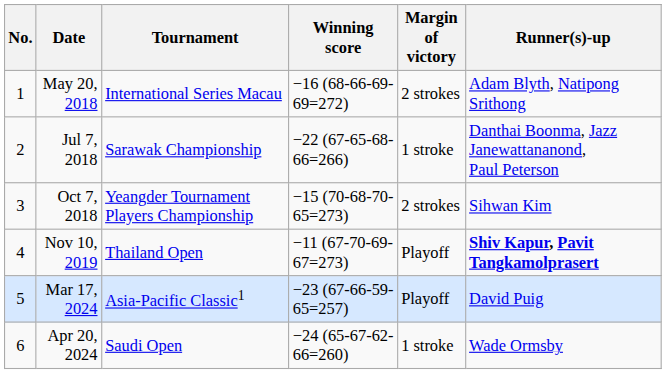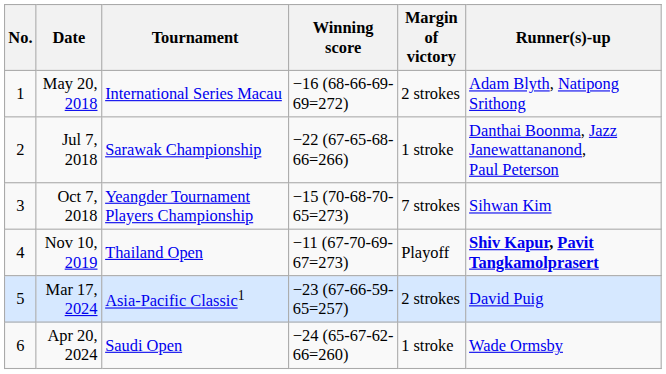 <table class="wikitable" style="font-size:95%;">
 <tr>
 <th>No.</th>
 <th>Date</th>
 <th>Tournament</th>
 <th>Winning score</th>
 <th>Margin of<br>victory</th>
 <th>Runner(s)-up</th>
 </tr>
 <tr>
 <td align=center>1</td>
 <td align=right>May 20, <a href='#'>2018</a></td>
 <td><a href='#'>International Series Macau</a></td>
 <td>−16 (68-66-69-69=272)</td>
 <td>2 strokes</td>
 <td> <a href='#'>Adam Blyth</a>,  <a href='#'>Natipong Srithong</a></td>
 </tr>
 <tr>
 <td align=center>2</td>
 <td align=right>Jul 7, 2018</td>
 <td><a href='#'>Sarawak Championship</a></td>
 <td>−22 (67-65-68-66=266)</td>
 <td>1 stroke</td>
 <td> <a href='#'>Danthai Boonma</a>,  <a href='#'>Jazz Janewattananond</a>,<br> <a href='#'>Paul Peterson</a></td>
 </tr>
 <tr>
 <td align=center>3</td>
 <td align=right>Oct 7, 2018</td>
 <td><a href='#'>Yeangder Tournament Players Championship</a></td>
 <td>−15 (70-68-70-65=273)</td>
-<td>2 strokes</td>
+<td>7 strokes</td>
 <td> <a href='#'>Sihwan Kim</a></td>
 </tr>
 <tr>
 <td align=center>4</td>
 <td align=right>Nov 10, <a href='#'>2019</a></td>
 <td><a href='#'>Thailand Open</a></td>
 <td>−11 (67-70-69-67=273)</td>
 <td>Playoff</td>
 <td><strong> <a href='#'>Shiv Kapur</a>,  <a href='#'>Pavit Tangkamolprasert</a></strong></td>
 </tr>
 <tr style="background:#D6E8FF;">
 <td align=center>5</td>
 <td align=right>Mar 17, <a href='#'>2024</a></td>
 <td><a href='#'>Asia-Pacific Classic</a><sup>1</sup></td>
 <td>−23 (67-66-59-65=257)</td>
-<td>Playoff</td>
+<td>2 strokes</td>
 <td> <a href='#'>David Puig</a></td>
 </tr>
 <tr>
 <td align=center>6</td>
 <td align=right>Apr 20, 2024</td>
 <td><a href='#'>Saudi Open</a></td>
 <td>−24 (65-67-62-66=260)</td>
 <td>1 stroke</td>
 <td> <a href='#'>Wade Ormsby</a></td>
 </tr>
 </table>
